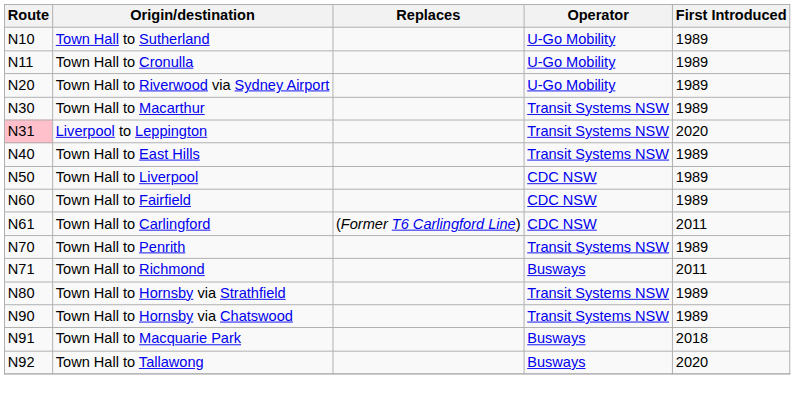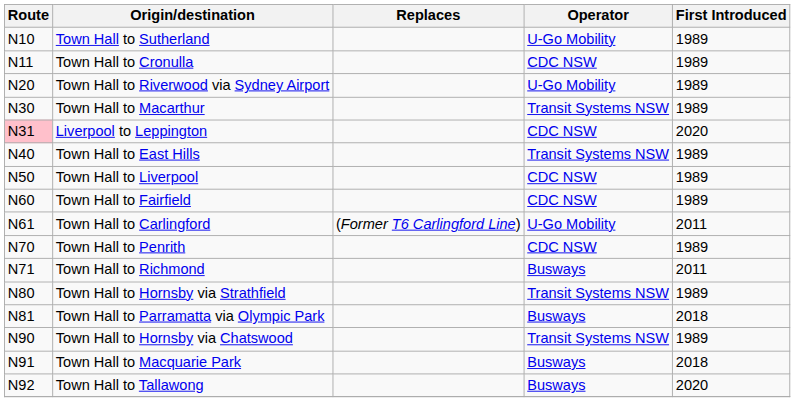 <table class="wikitable">
 <tr>
 <th>Route</th>
 <th>Origin/destination</th>
 <th>Replaces</th>
 <th>Operator</th>
 <th>First Introduced</th>
 </tr>
 <tr>
 <td>N10</td>
 <td><a href='#'>Town Hall</a> to <a href='#'>Sutherland</a></td>
 <td></td>
 <td><a href='#'>U-Go Mobility</a></td>
 <td>1989</td>
 </tr>
 <tr>
 <td>N11</td>
 <td>Town Hall to <a href='#'>Cronulla</a></td>
 <td></td>
-<td><a href='#'>U-Go Mobility</a></td>
+<td><a href='#'>CDC NSW</a></td>
 <td>1989</td>
 </tr>
 <tr>
 <td>N20</td>
 <td>Town Hall to <a href='#'>Riverwood</a> via <a href='#'>Sydney Airport</a></td>
 <td></td>
 <td><a href='#'>U-Go Mobility</a></td>
 <td>1989</td>
 </tr>
 <tr>
 <td>N30</td>
 <td>Town Hall to <a href='#'>Macarthur</a></td>
 <td></td>
 <td><a href='#'>Transit Systems NSW</a></td>
 <td>1989</td>
 </tr>
 <tr>
 <td style="background: pink;">N31</td>
 <td><a href='#'>Liverpool</a> to <a href='#'>Leppington</a></td>
 <td></td>
-<td><a href='#'>Transit Systems NSW</a></td>
+<td><a href='#'>CDC NSW</a></td>
 <td>2020</td>
 </tr>
 <tr>
 <td>N40</td>
 <td>Town Hall to <a href='#'>East Hills</a></td>
 <td></td>
 <td><a href='#'>Transit Systems NSW</a></td>
 <td>1989</td>
 </tr>
 <tr>
 <td>N50</td>
 <td>Town Hall to <a href='#'>Liverpool</a></td>
 <td></td>
 <td><a href='#'>CDC NSW</a></td>
 <td>1989</td>
 </tr>
 <tr>
 <td>N60</td>
 <td>Town Hall to <a href='#'>Fairfield</a></td>
 <td></td>
 <td><a href='#'>CDC NSW</a></td>
 <td>1989</td>
 </tr>
 <tr>
 <td>N61</td>
 <td>Town Hall to <a href='#'>Carlingford</a></td>
 <td> (<em>Former <a href='#'>T6 Carlingford Line</a></em>)</td>
-<td><a href='#'>CDC NSW</a></td>
+<td><a href='#'>U-Go Mobility</a></td>
 <td>2011</td>
 </tr>
 <tr>
 <td>N70</td>
 <td>Town Hall to <a href='#'>Penrith</a></td>
 <td></td>
-<td><a href='#'>Transit Systems NSW</a></td>
+<td><a href='#'>CDC NSW</a></td>
 <td>1989</td>
 </tr>
 <tr>
 <td>N71</td>
 <td>Town Hall to <a href='#'>Richmond</a></td>
 <td></td>
 <td><a href='#'>Busways</a></td>
 <td>2011</td>
 </tr>
 <tr>
 <td>N80</td>
 <td>Town Hall to <a href='#'>Hornsby</a> via <a href='#'>Strathfield</a></td>
 <td></td>
 <td><a href='#'>Transit Systems NSW</a></td>
 <td>1989</td>
+</tr>
+<tr>
+<td>N81</td>
+<td>Town Hall to <a href='#'>Parramatta</a> via <a href='#'>Olympic Park</a></td>
+<td></td>
+<td><a href='#'>Busways</a></td>
+<td>2018</td>
 </tr>
 <tr>
 <td>N90</td>
 <td>Town Hall to <a href='#'>Hornsby</a> via <a href='#'>Chatswood</a></td>
 <td></td>
 <td><a href='#'>Transit Systems NSW</a></td>
 <td>1989</td>
 </tr>
 <tr>
 <td>N91</td>
 <td>Town Hall to <a href='#'>Macquarie Park</a></td>
 <td></td>
 <td><a href='#'>Busways</a></td>
 <td>2018</td>
 </tr>
 <tr>
 <td>N92</td>
 <td>Town Hall to <a href='#'>Tallawong</a></td>
 <td></td>
 <td><a href='#'>Busways</a></td>
 <td>2020</td>
 </tr>
 <tr>
 </tr>
 </table>
